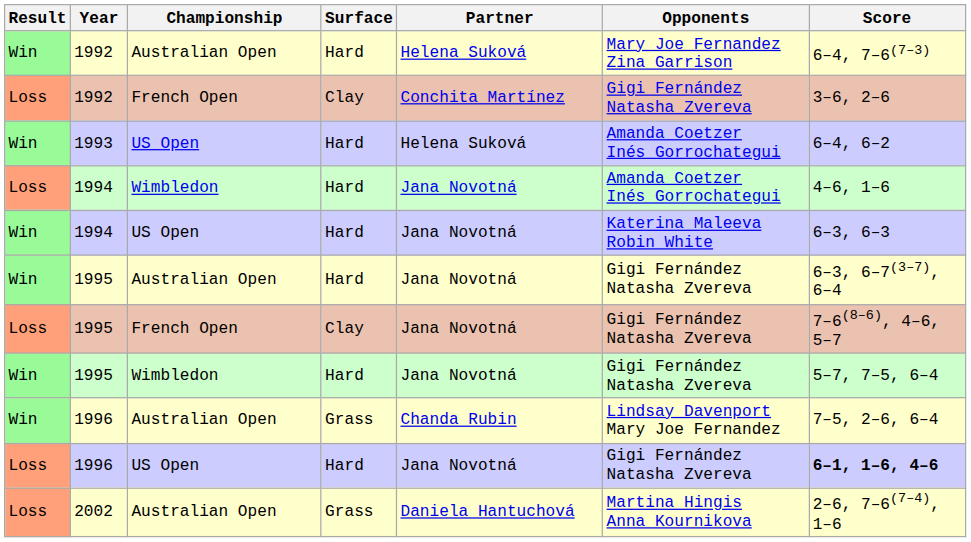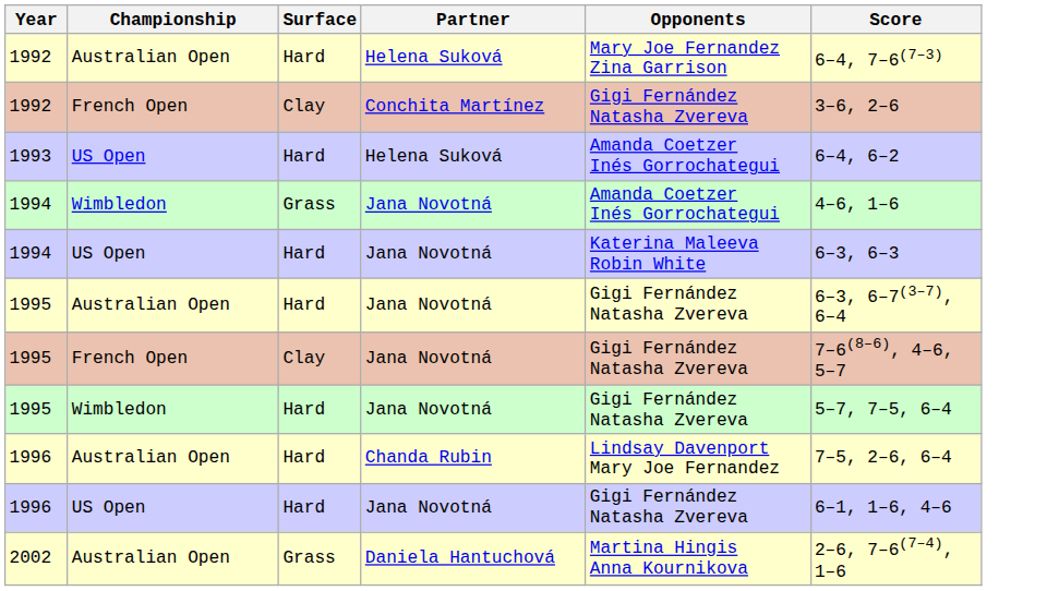 <table class="sortable wikitable">
 <tr>
-<th style="width:40px">Result</th>
 <th style="width:40px">Year</th>
 <th style="width:150px">Championship</th>
 <th style="width:50px">Surface</th>
 <th style="width:160px">Partner</th>
 <th style="width:160px">Opponents</th>
 <th style="width:120px"  class="unsortable">Score</th>
 </tr>
 <tr style="background:#ffffcc;">
-<td style="background:#98fb98;">Win</td>
 <td>1992</td>
 <td>Australian Open</td>
 <td>Hard</td>
 <td> <a href='#'>Helena Suková</a></td>
 <td> <a href='#'>Mary Joe Fernandez</a><br>  <a href='#'>Zina Garrison</a></td>
 <td>6–4, 7–6<sup>(7–3)</sup></td>
 </tr>
 <tr style="background:#ebc2af;">
-<td style="background:#ffa07a;">Loss</td>
 <td>1992</td>
 <td>French Open</td>
 <td>Clay</td>
 <td> <a href='#'>Conchita Martínez</a></td>
 <td> <a href='#'>Gigi Fernández</a><br> <a href='#'>Natasha Zvereva</a></td>
 <td>3–6, 2–6</td>
 </tr>
 <tr style="background:#ccccff;">
-<td style="background:#98fb98;">Win</td>
 <td>1993</td>
 <td><a href='#'>US Open</a></td>
 <td>Hard</td>
 <td> Helena Suková</td>
 <td> <a href='#'>Amanda Coetzer</a> <br>  <a href='#'>Inés Gorrochategui</a></td>
 <td>6–4, 6–2</td>
 </tr>
 <tr style="background:#ccffcc;">
-<td style="background:#ffa07a;">Loss</td>
 <td>1994</td>
 <td><a href='#'>Wimbledon</a></td>
-<td>Hard</td>
+<td>Grass</td>
 <td> <a href='#'>Jana Novotná</a></td>
 <td> <a href='#'>Amanda Coetzer</a> <br>  <a href='#'>Inés Gorrochategui</a></td>
 <td>4–6, 1–6</td>
 </tr>
 <tr style="background:#ccccff;">
-<td style="background:#98fb98;">Win</td>
 <td>1994</td>
 <td>US Open</td>
 <td>Hard</td>
 <td> Jana Novotná</td>
 <td> <a href='#'>Katerina Maleeva</a><br> <a href='#'>Robin White</a></td>
 <td>6–3, 6–3</td>
 </tr>
 <tr style="background:#ffffcc;">
-<td style="background:#98fb98;">Win</td>
 <td>1995</td>
 <td>Australian Open</td>
 <td>Hard</td>
 <td> Jana Novotná</td>
 <td> Gigi Fernández<br> Natasha Zvereva</td>
 <td>6–3, 6–7<sup>(3–7)</sup>, 6–4</td>
 </tr>
 <tr style="background:#ebc2af;">
-<td style="background:#ffa07a;">Loss</td>
 <td>1995</td>
 <td>French Open</td>
 <td>Clay</td>
 <td> Jana Novotná</td>
 <td> Gigi Fernández<br> Natasha Zvereva</td>
 <td>7–6<sup>(8–6)</sup>, 4–6, 5–7</td>
 </tr>
 <tr style="background:#ccffcc;">
-<td style="background:#98fb98;">Win</td>
 <td>1995</td>
 <td>Wimbledon</td>
 <td>Hard</td>
 <td> Jana Novotná</td>
 <td> Gigi Fernández<br> Natasha Zvereva</td>
 <td>5–7, 7–5, 6–4</td>
 </tr>
 <tr style="background:#ffffcc;">
-<td style="background:#98fb98;">Win</td>
 <td>1996</td>
 <td>Australian Open</td>
-<td>Grass</td>
+<td>Hard</td>
 <td> <a href='#'>Chanda Rubin</a></td>
 <td> <a href='#'>Lindsay Davenport</a><br> Mary Joe Fernandez</td>
 <td>7–5, 2–6, 6–4</td>
 </tr>
 <tr style="background:#ccccff;">
-<td style="background:#ffa07a;">Loss</td>
 <td>1996</td>
 <td>US Open</td>
 <td>Hard</td>
 <td> Jana Novotná</td>
 <td> Gigi Fernández<br> Natasha Zvereva</td>
-<td><strong>6–1, 1–6, 4–6</strong></td>
+<td>6–1, 1–6, 4–6</td>
 </tr>
 <tr style="background:#ffffcc;">
-<td style="background:#ffa07a;">Loss</td>
 <td>2002</td>
 <td>Australian Open</td>
 <td>Grass</td>
 <td> <a href='#'>Daniela Hantuchová</a></td>
 <td> <a href='#'>Martina Hingis</a><br> <a href='#'>Anna Kournikova</a></td>
 <td>2–6, 7–6<sup>(7–4)</sup>, 1–6</td>
 </tr>
 </table>
